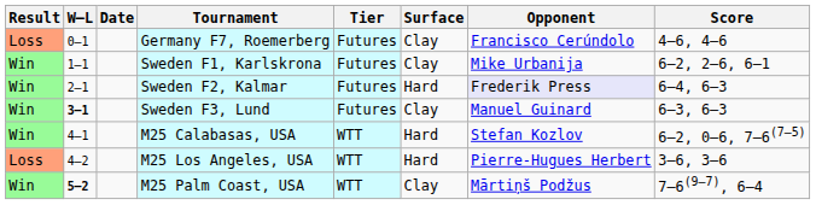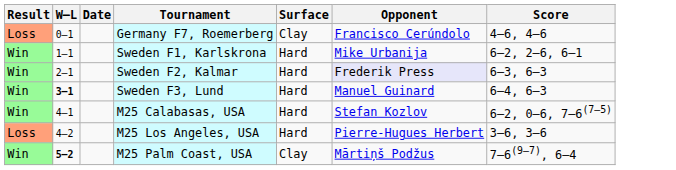 <table class="sortable wikitable">
 <tr>
 <th>Result</th>
 <th class="unsortable">W–L</th>
 <th>Date</th>
 <th>Tournament</th>
-<th>Tier</th>
 <th>Surface</th>
 <th>Opponent</th>
 <th class="unsortable">Score</th>
 </tr>
 <tr>
 <td style="background:#ffa07a;">Loss</td>
 <td><small>0–1</small></td>
 <td></td>
 <td style="background:#cffcff;">Germany F7, Roemerberg</td>
-<td style="background:#cffcff;">Futures</td>
 <td>Clay</td>
 <td> <a href='#'>Francisco Cerúndolo</a></td>
 <td>4–6, 4–6</td>
 </tr>
 <tr>
 <td style="background:#98fb98;">Win</td>
 <td><small>1–1</small></td>
 <td></td>
 <td style="background:#cffcff;">Sweden F1, Karlskrona</td>
-<td style="background:#cffcff;">Futures</td>
-<td>Clay</td>
+<td>Hard</td>
 <td> <a href='#'>Mike Urbanija</a></td>
 <td>6–2, 2–6, 6–1</td>
 </tr>
 <tr>
 <td style="background:#98fb98;">Win</td>
 <td><small>2–1</small></td>
 <td></td>
 <td style="background:#cffcff;">Sweden F2, Kalmar</td>
-<td style="background:#cffcff;">Futures</td>
 <td>Hard</td>
 <td style="background: lavender;"> Frederik Press</td>
-<td>6–4, 6–3</td>
+<td>6–3, 6–3</td>
 </tr>
 <tr>
 <td style="background:#98fb98;">Win</td>
 <td><strong><small>3–1</small></strong></td>
 <td></td>
 <td style="background:#cffcff;">Sweden F3, Lund</td>
-<td style="background:#cffcff;">Futures</td>
-<td>Clay</td>
+<td>Hard</td>
 <td> <a href='#'>Manuel Guinard</a></td>
-<td>6–3, 6–3</td>
+<td>6–4, 6–3</td>
 </tr>
 <tr>
 <td style="background:#98fb98;">Win</td>
 <td><small>4–1</small></td>
 <td></td>
 <td style="background:#cffcff;">M25 Calabasas, USA</td>
-<td style="background:#cffcff;">WTT</td>
 <td>Hard</td>
 <td> <a href='#'>Stefan Kozlov</a></td>
 <td>6–2, 0–6, 7–6<sup>(7–5)</sup></td>
 </tr>
 <tr>
 <td style="background:#ffa07a;">Loss</td>
 <td><small>4–2</small></td>
 <td></td>
 <td style="background:#cffcff;">M25 Los Angeles, USA</td>
-<td style="background:#cffcff;">WTT</td>
 <td>Hard</td>
 <td> <a href='#'>Pierre-Hugues Herbert</a></td>
 <td>3–6, 3–6</td>
 </tr>
 <tr>
 <td style="background:#98fb98;">Win</td>
 <td><strong><small>5–2</small></strong></td>
 <td></td>
 <td style="background:#cffcff;">M25 Palm Coast, USA</td>
-<td style="background:#cffcff;">WTT</td>
 <td>Clay</td>
 <td> <a href='#'>Mārtiņš Podžus</a></td>
 <td>7–6<sup>(9–7)</sup>, 6–4</td>
 </tr>
 </table>
